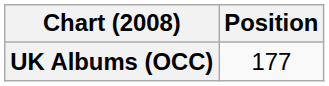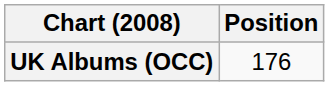 <table class="wikitable plainrowheaders" style="text-align:center">
 <tr>
 <th scope="col">Chart (2008)</th>
 <th scope="col">Position</th>
 </tr>
 <tr>
 <th scope="row">UK Albums (OCC)</th>
-<td>177</td>
+<td>176</td>
 </tr>
 </table>
